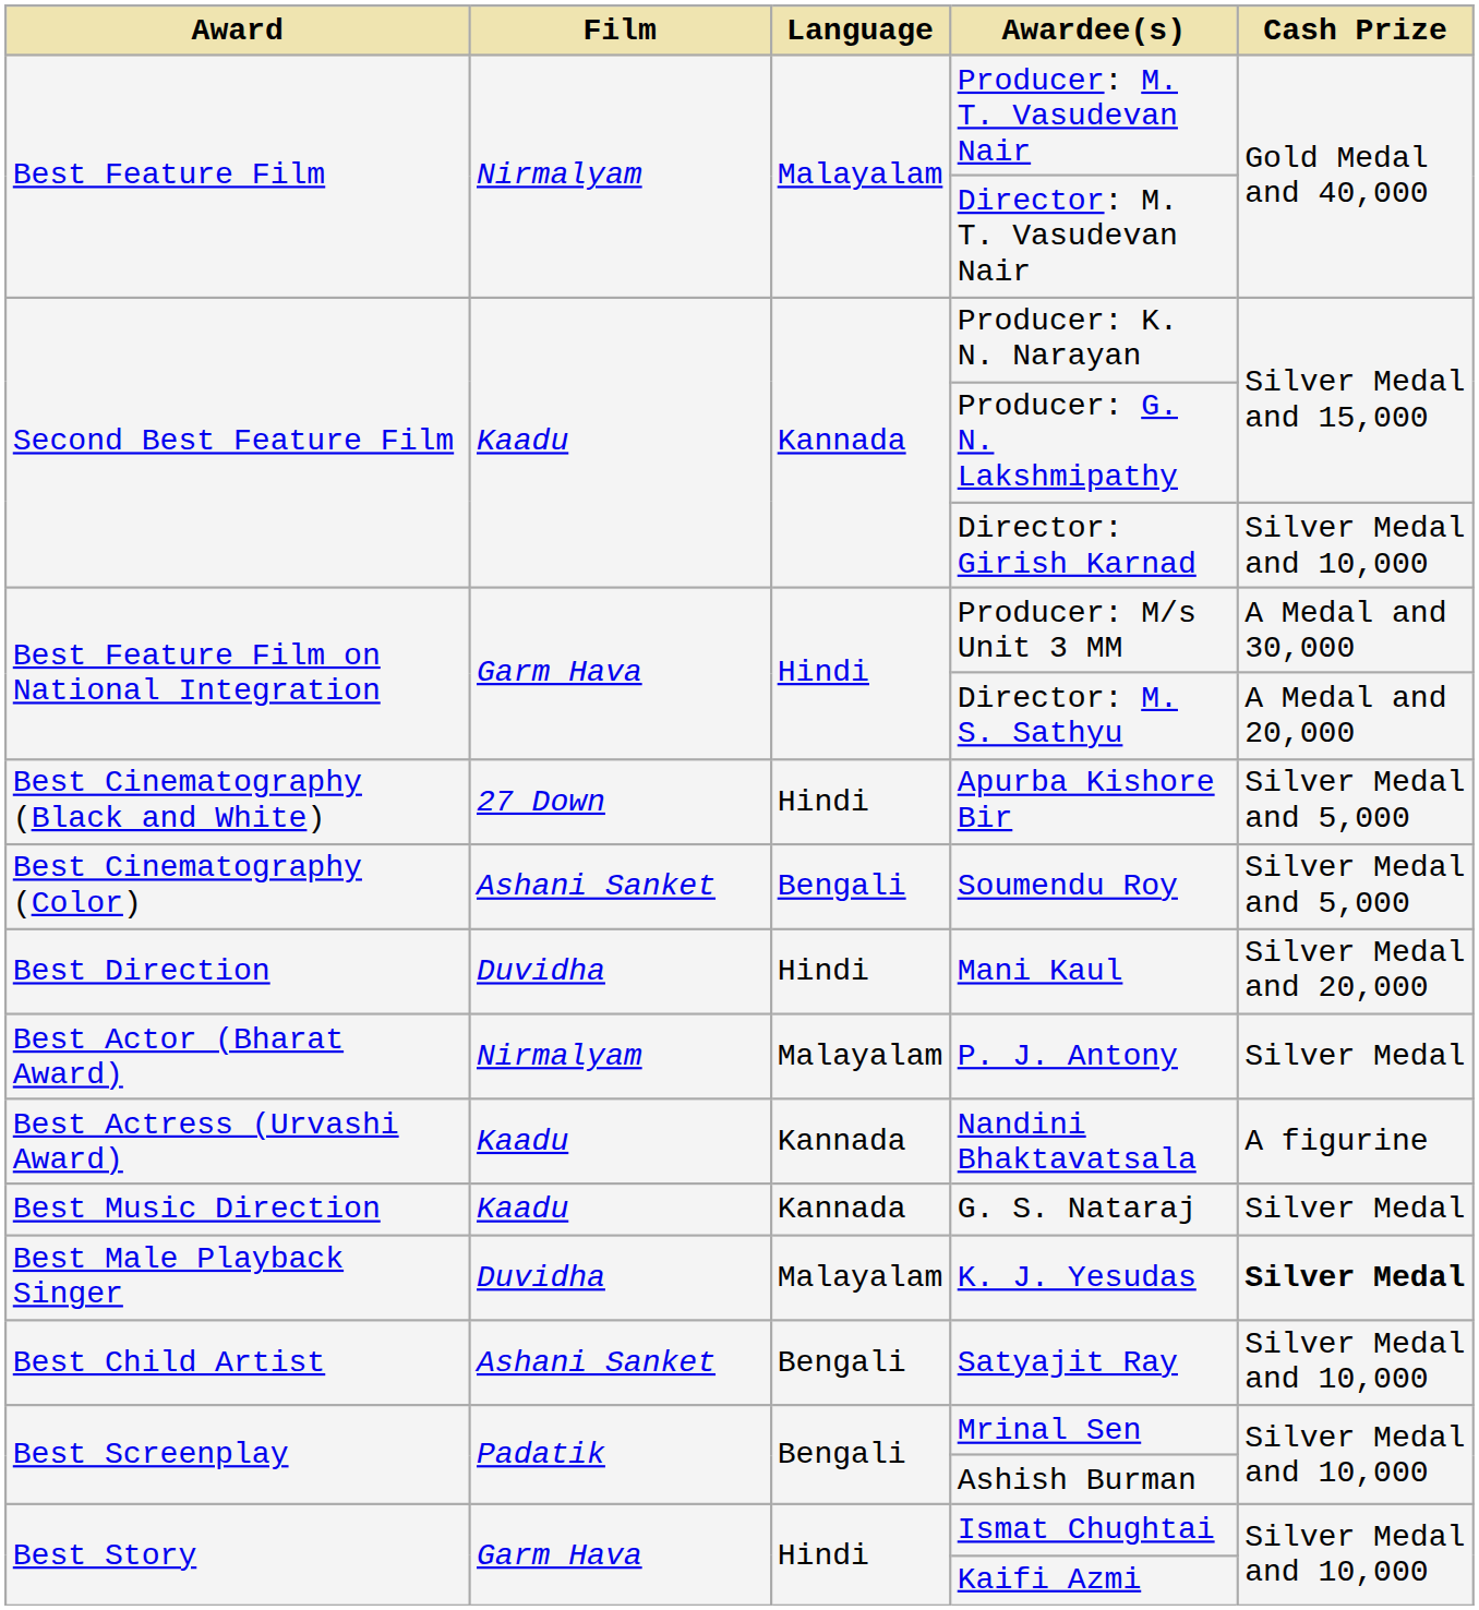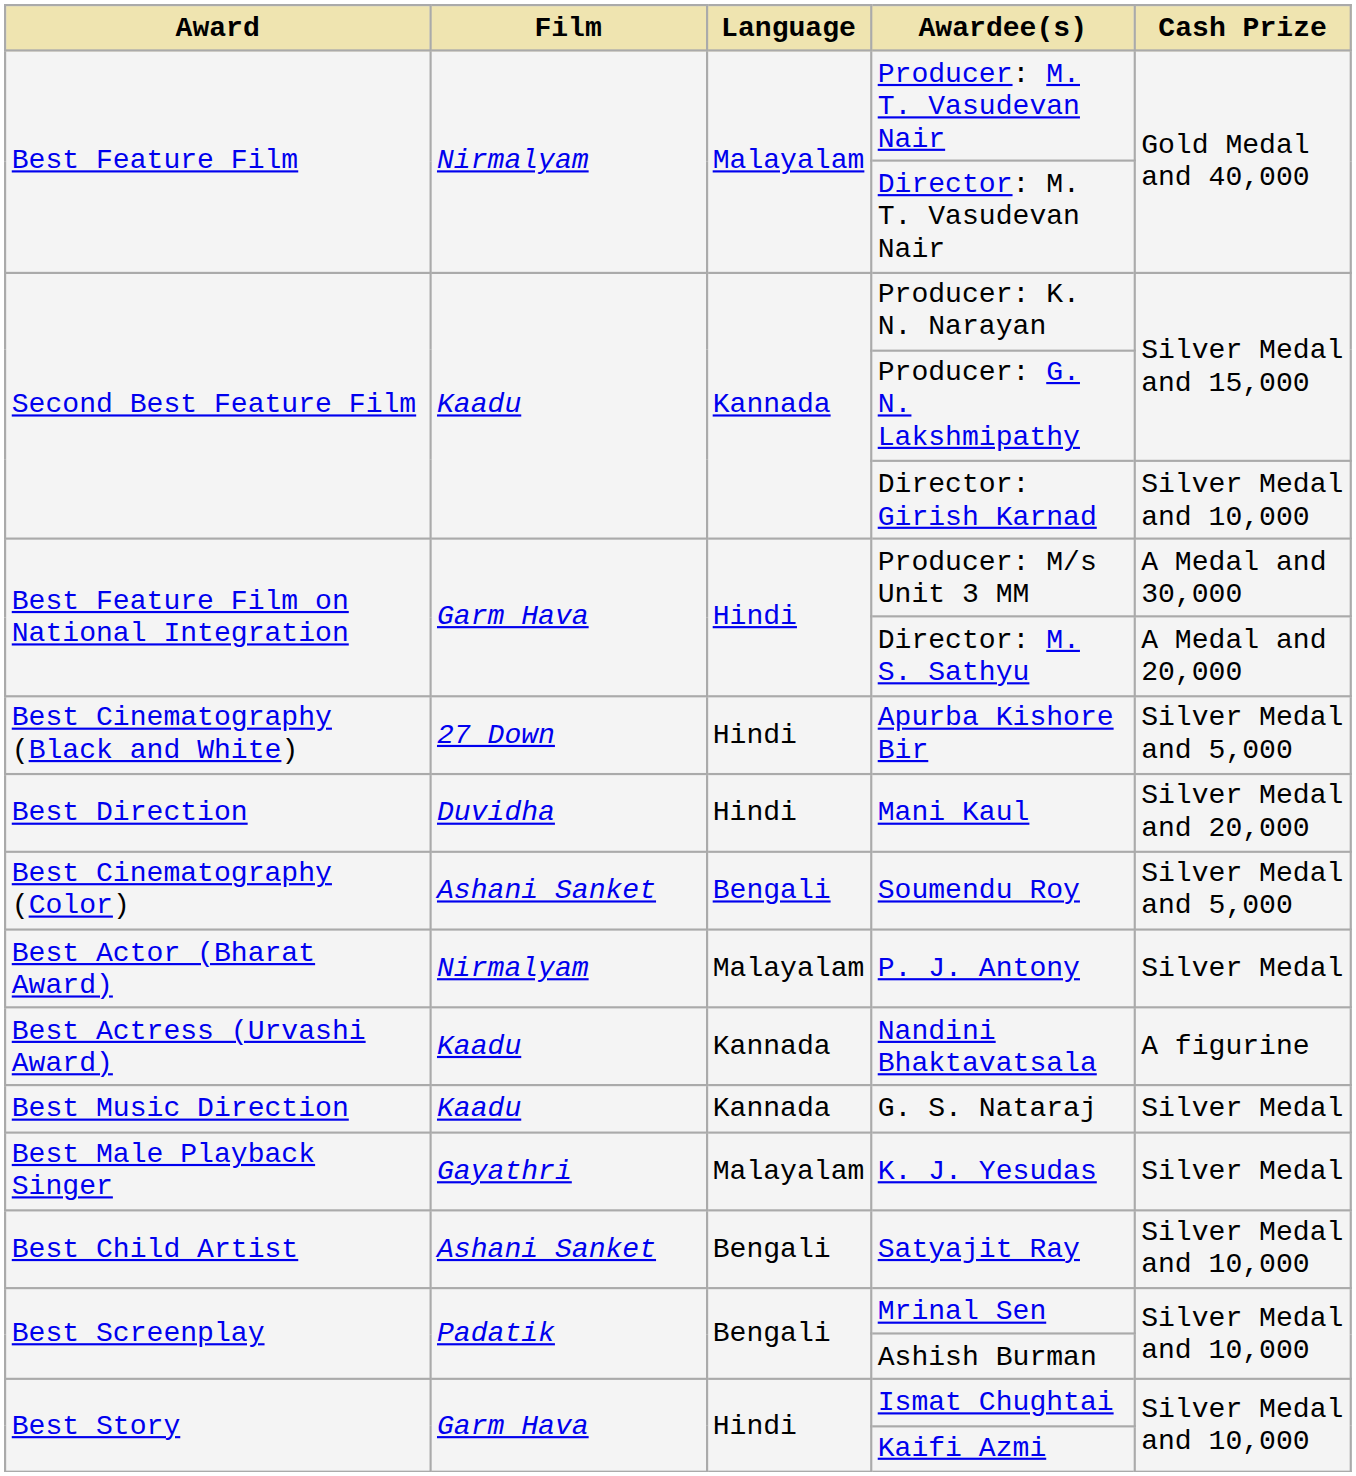 <table class="wikitable sortable" style="width:100%;">
 <tr>
 <th style="background-color:#EFE4B0;width:34%;">Award</th>
 <th style="background-color:#EFE4B0;width:22%;">Film</th>
 <th style="background-color:#EFE4B0;width:7%;">Language</th>
 <th style="background-color:#EFE4B0;width:20%;">Awardee(s)</th>
 <th style="background-color:#EFE4B0;width:17%;">Cash Prize</th>
 </tr>
 <tr style="background-color:#F4F4F4">
 <td rowspan="2"><a href='#'>Best Feature Film</a></td>
 <td rowspan="2"><em><a href='#'>Nirmalyam</a></em></td>
 <td rowspan="2"><a href='#'>Malayalam</a></td>
 <td><a href='#'>Producer</a>: <a href='#'>M. T. Vasudevan Nair</a></td>
 <td rowspan="2">Gold Medal and 40,000</td>
 </tr>
 <tr style="background-color:#F4F4F4">
 <td><a href='#'>Director</a>: M. T. Vasudevan Nair</td>
 </tr>
 <tr style="background-color:#F4F4F4">
 <td rowspan="3"><a href='#'>Second Best Feature Film</a></td>
 <td rowspan="3"><em><a href='#'>Kaadu</a></em></td>
 <td rowspan="3"><a href='#'>Kannada</a></td>
 <td>Producer: K. N. Narayan</td>
 <td rowspan="2">Silver Medal and 15,000</td>
 </tr>
 <tr style="background-color:#F4F4F4">
 <td>Producer: <a href='#'>G. N. Lakshmipathy</a></td>
 </tr>
 <tr style="background-color:#F4F4F4">
 <td>Director: <a href='#'>Girish Karnad</a></td>
 <td>Silver Medal and 10,000</td>
 </tr>
 <tr style="background-color:#F4F4F4">
 <td rowspan="2"><a href='#'>Best Feature Film on National Integration</a></td>
 <td rowspan="2"><em><a href='#'>Garm Hava</a></em></td>
 <td rowspan="2"><a href='#'>Hindi</a></td>
 <td>Producer: M/s Unit 3 MM</td>
 <td>A Medal and 30,000</td>
 </tr>
 <tr style="background-color:#F4F4F4">
 <td>Director: <a href='#'>M. S. Sathyu</a></td>
 <td>A Medal and 20,000</td>
 </tr>
 <tr style="background-color:#F4F4F4">
 <td><a href='#'>Best Cinematography</a> (<a href='#'>Black and White</a>)</td>
 <td><em><a href='#'>27 Down</a></em></td>
 <td>Hindi</td>
 <td><a href='#'>Apurba Kishore Bir</a></td>
 <td>Silver Medal and 5,000</td>
 </tr>
 <tr style="background-color:#F4F4F4">
+<td><a href='#'>Best Direction</a></td>
+<td><em><a href='#'>Duvidha</a></em></td>
+<td>Hindi</td>
+<td><a href='#'>Mani Kaul</a></td>
+<td>Silver Medal and 20,000</td>
+</tr>
+<tr style="background-color:#F4F4F4">
 <td><a href='#'>Best Cinematography</a> (<a href='#'>Color</a>)</td>
 <td><em><a href='#'>Ashani Sanket</a></em></td>
 <td><a href='#'>Bengali</a></td>
 <td><a href='#'>Soumendu Roy</a></td>
 <td>Silver Medal and 5,000</td>
-</tr>
-<tr style="background-color:#F4F4F4">
-<td><a href='#'>Best Direction</a></td>
-<td><em><a href='#'>Duvidha</a></em></td>
-<td>Hindi</td>
-<td><a href='#'>Mani Kaul</a></td>
-<td>Silver Medal and 20,000</td>
 </tr>
 <tr style="background-color:#F4F4F4">
 <td><a href='#'>Best Actor (Bharat Award)</a></td>
 <td><em><a href='#'>Nirmalyam</a></em></td>
 <td>Malayalam</td>
 <td><a href='#'>P. J. Antony</a></td>
 <td>Silver Medal</td>
 </tr>
 <tr style="background-color:#F4F4F4">
 <td><a href='#'>Best Actress (Urvashi Award)</a></td>
 <td><em><a href='#'>Kaadu</a></em></td>
 <td>Kannada</td>
 <td><a href='#'>Nandini Bhaktavatsala</a></td>
 <td>A figurine</td>
 </tr>
 <tr style="background-color:#F4F4F4">
 <td><a href='#'>Best Music Direction</a></td>
 <td><em><a href='#'>Kaadu</a></em></td>
 <td>Kannada</td>
 <td>G. S. Nataraj</td>
 <td>Silver Medal</td>
 </tr>
 <tr style="background-color:#F4F4F4">
 <td><a href='#'>Best Male Playback Singer</a></td>
-<td><em><a href='#'>Duvidha</a></em></td>
+<td><em><a href='#'>Gayathri</a></em></td>
 <td>Malayalam</td>
 <td><a href='#'>K. J. Yesudas</a></td>
-<td><strong>Silver Medal</strong></td>
+<td>Silver Medal</td>
 </tr>
 <tr style="background-color:#F4F4F4">
 <td><a href='#'>Best Child Artist</a></td>
 <td><em><a href='#'>Ashani Sanket</a></em></td>
 <td>Bengali</td>
 <td><a href='#'>Satyajit Ray</a></td>
 <td>Silver Medal and 10,000</td>
 </tr>
 <tr style="background-color:#F4F4F4">
 <td rowspan="2"><a href='#'>Best Screenplay</a></td>
 <td rowspan="2"><em><a href='#'>Padatik</a></em></td>
 <td rowspan="2">Bengali</td>
 <td><a href='#'>Mrinal Sen</a></td>
 <td rowspan="2">Silver Medal and 10,000</td>
 </tr>
 <tr style="background-color:#F4F4F4">
 <td>Ashish Burman</td>
 </tr>
 <tr style="background-color:#F4F4F4">
 <td rowspan="2"><a href='#'>Best Story</a></td>
 <td rowspan="2"><em><a href='#'>Garm Hava</a></em></td>
 <td rowspan="2">Hindi</td>
 <td><a href='#'>Ismat Chughtai</a></td>
 <td rowspan="2">Silver Medal and 10,000</td>
 </tr>
 <tr style="background-color:#F4F4F4">
 <td><a href='#'>Kaifi Azmi</a></td>
 </tr>
 </table>
